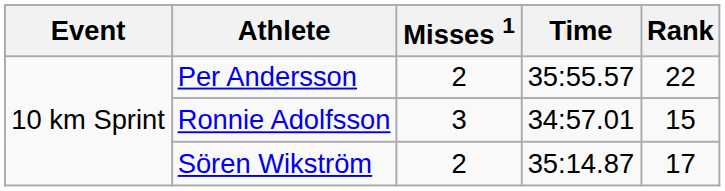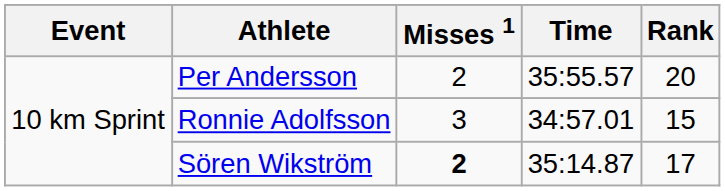 <table class="wikitable" style="font-size:90%">
 <tr>
 <th>Event</th>
 <th>Athlete</th>
 <th>Misses <sup>1</sup></th>
 <th>Time</th>
 <th>Rank</th>
 </tr>
 <tr>
 <td rowspan="3">10 km Sprint</td>
 <td><a href='#'>Per Andersson</a></td>
 <td align="center">2</td>
 <td align="center">35:55.57</td>
-<td align="center">22</td>
+<td align="center">20</td>
 </tr>
 <tr>
 <td><a href='#'>Ronnie Adolfsson</a></td>
 <td align="center">3</td>
 <td align="center">34:57.01</td>
 <td align="center">15</td>
 </tr>
 <tr>
 <td><a href='#'>Sören Wikström</a></td>
-<td align="center">2</td>
+<td align="center"><strong>2</strong></td>
 <td align="center">35:14.87</td>
 <td align="center">17</td>
 </tr>
 </table>
